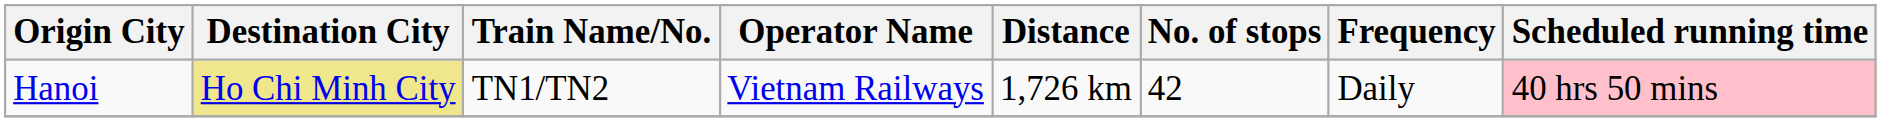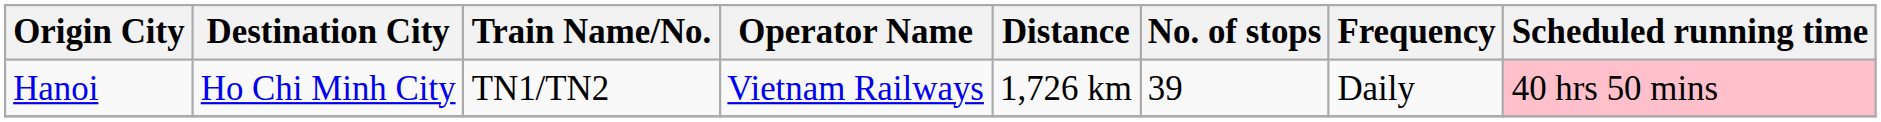 <table class="wikitable sortable">
 <tr>
 <th>Origin City</th>
 <th>Destination City</th>
 <th>Train Name/No.</th>
 <th>Operator Name</th>
 <th>Distance</th>
 <th>No. of stops</th>
 <th>Frequency</th>
 <th data-sort-type="number">Scheduled running time</th>
 </tr>
 <tr>
 <td><a href='#'>Hanoi</a></td>
-<td style="background: khaki;"><a href='#'>Ho Chi Minh City</a></td>
+<td><a href='#'>Ho Chi Minh City</a></td>
 <td>TN1/TN2</td>
 <td><a href='#'>Vietnam Railways</a></td>
 <td>1,726 km</td>
-<td>42</td>
+<td>39</td>
 <td>Daily</td>
 <td style="background: pink;">40 hrs 50 mins</td>
 </tr>
 <tr>
 </tr>
 </table>
